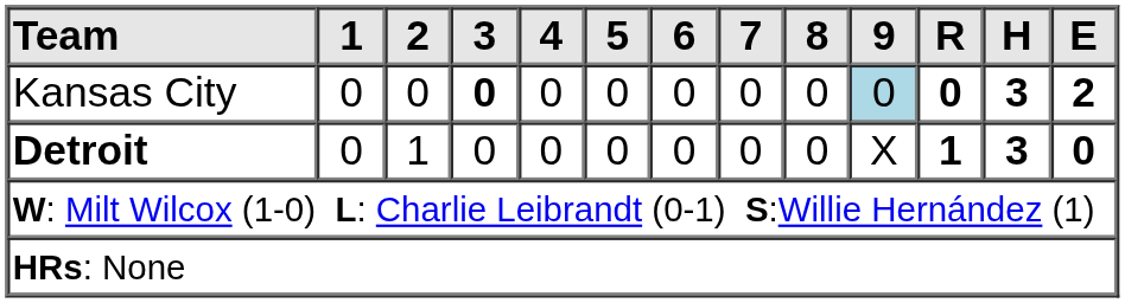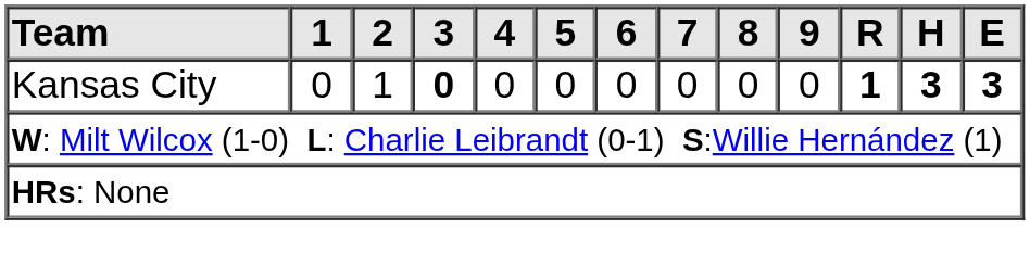 <table border=1 cellspacing=0 width=425 style="margin-left:3em;">
 <tr style="text-align:center; background-color:#e6e6e6;">
 <th align=left width=28%>Team</th>
 <th width=6%>1</th>
 <th width=6%>2</th>
 <th width=6%>3</th>
 <th width=6%>4</th>
 <th width=6%>5</th>
 <th width=6%>6</th>
 <th width=6%>7</th>
 <th width=6%>8</th>
 <th width=6%>9</th>
 <th width=6%>R</th>
 <th width=6%>H</th>
 <th width=6%>E</th>
 </tr>
 <tr style="text-align:center;">
 <td align=left>Kansas City</td>
 <td>0</td>
-<td>0</td>
+<td>1</td>
 <td><strong>0</strong></td>
 <td>0</td>
 <td>0</td>
 <td>0</td>
 <td>0</td>
 <td>0</td>
-<td style="background: lightblue;">0</td>
-<td><strong>0</strong></td>
-<td><strong>3</strong></td>
-<td><strong>2</strong></td>
-</tr>
-<tr style="text-align:center;">
-<td align=left><strong>Detroit</strong></td>
 <td>0</td>
-<td>1</td>
-<td>0</td>
-<td>0</td>
-<td>0</td>
-<td>0</td>
-<td>0</td>
-<td>0</td>
-<td>X</td>
 <td><strong>1</strong></td>
 <td><strong>3</strong></td>
-<td><strong>0</strong></td>
+<td><strong>3</strong></td>
 </tr>
 <tr style="text-align:left;">
 <td colspan=13><small><strong>W</strong>: <a href='#'>Milt Wilcox</a> (1-0)  <strong>L</strong>: <a href='#'>Charlie Leibrandt</a> (0-1)  <strong>S</strong>:<a href='#'>Willie Hernández</a> (1)</small></td>
 </tr>
 <tr style="text-align:left;">
 <td colspan=13><small><strong>HRs</strong>: None</small></td>
 </tr>
 </table>
